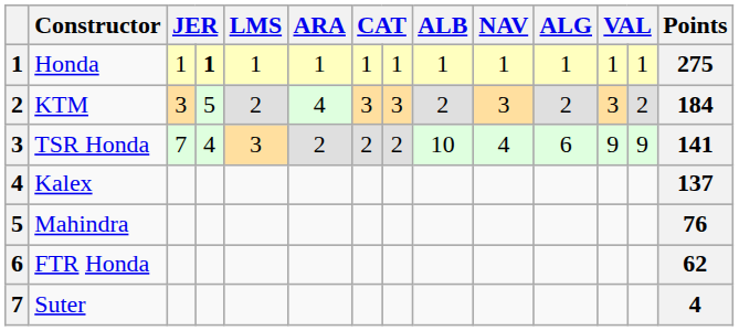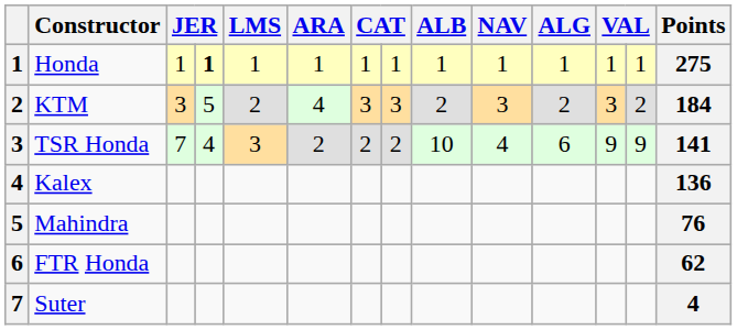 <table class="wikitable" style="font-size:85%; text-align:center;">
 <tr>
 <th></th>
 <th>Constructor</th>
 <th colspan=2><a href='#'>JER</a><br></th>
 <th><a href='#'>LMS</a><br></th>
 <th><a href='#'>ARA</a><br></th>
 <th colspan=2><a href='#'>CAT</a><br></th>
 <th><a href='#'>ALB</a><br></th>
 <th><a href='#'>NAV</a><br></th>
 <th><a href='#'>ALG</a><br></th>
 <th colspan=2><a href='#'>VAL</a><br></th>
 <th>Points</th>
 </tr>
 <tr>
 <th>1</th>
 <td align=left> <a href='#'>Honda</a></td>
 <td style="background:#ffffbf;">1</td>
 <td style="background:#ffffbf;"><strong>1</strong></td>
 <td style="background:#ffffbf;">1</td>
 <td style="background:#ffffbf;">1</td>
 <td style="background:#ffffbf;">1</td>
 <td style="background:#ffffbf;">1</td>
 <td style="background:#ffffbf;">1</td>
 <td style="background:#ffffbf;">1</td>
 <td style="background:#ffffbf;">1</td>
 <td style="background:#ffffbf;">1</td>
 <td style="background:#ffffbf;">1</td>
 <th>275</th>
 </tr>
 <tr>
 <th>2</th>
 <td align=left> <a href='#'>KTM</a></td>
 <td style="background:#ffdf9f;">3</td>
 <td style="background:#dfffdf;">5</td>
 <td style="background:#dfdfdf;">2</td>
 <td style="background:#dfffdf;">4</td>
 <td style="background:#ffdf9f;">3</td>
 <td style="background:#ffdf9f;">3</td>
 <td style="background:#dfdfdf;">2</td>
 <td style="background:#ffdf9f;">3</td>
 <td style="background:#dfdfdf;">2</td>
 <td style="background:#ffdf9f;">3</td>
 <td style="background:#dfdfdf;">2</td>
 <th>184</th>
 </tr>
 <tr>
 <th>3</th>
 <td align=left> <a href='#'>TSR Honda</a></td>
 <td style="background:#dfffdf;">7</td>
 <td style="background:#dfffdf;">4</td>
 <td style="background:#ffdf9f;">3</td>
 <td style="background:#dfdfdf;">2</td>
 <td style="background:#dfdfdf;">2</td>
 <td style="background:#dfdfdf;">2</td>
 <td style="background:#dfffdf;">10</td>
 <td style="background:#dfffdf;">4</td>
 <td style="background:#dfffdf;">6</td>
 <td style="background:#dfffdf;">9</td>
 <td style="background:#dfffdf;">9</td>
 <th>141</th>
 </tr>
 <tr>
 <th>4</th>
 <td align=left> <a href='#'>Kalex</a></td>
 <td></td>
 <td></td>
 <td></td>
 <td></td>
 <td></td>
 <td></td>
 <td></td>
 <td></td>
 <td></td>
 <td></td>
 <td></td>
-<th>137</th>
+<th>136</th>
 </tr>
 <tr>
 <th>5</th>
 <td align=left> <a href='#'>Mahindra</a></td>
 <td></td>
 <td></td>
 <td></td>
 <td></td>
 <td></td>
 <td></td>
 <td></td>
 <td></td>
 <td></td>
 <td></td>
 <td></td>
 <th>76</th>
 </tr>
 <tr>
 <th>6</th>
 <td align=left> <a href='#'>FTR</a> <a href='#'>Honda</a></td>
 <td></td>
 <td></td>
 <td></td>
 <td></td>
 <td></td>
 <td></td>
 <td></td>
 <td></td>
 <td></td>
 <td></td>
 <td></td>
 <th>62</th>
 </tr>
 <tr>
 <th>7</th>
 <td align=left>  <a href='#'>Suter</a></td>
 <td></td>
 <td></td>
 <td></td>
 <td></td>
 <td></td>
 <td></td>
 <td></td>
 <td></td>
 <td></td>
 <td></td>
 <td></td>
 <th>4</th>
 </tr>
 </table>
